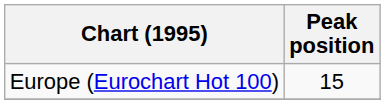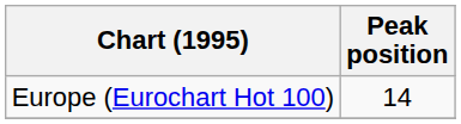 <table class="wikitable sortable">
 <tr>
 <th>Chart (1995)</th>
 <th>Peak<br>position</th>
 </tr>
 <tr>
 <td>Europe (<a href='#'>Eurochart Hot 100</a>)</td>
-<td align="center">15</td>
+<td align="center">14</td>
 </tr>
 <tr>
 </tr>
 <tr>
 </tr>
 <tr>
 </tr>
 <tr>
 </tr>
 <tr>
 </tr>
 </table>
